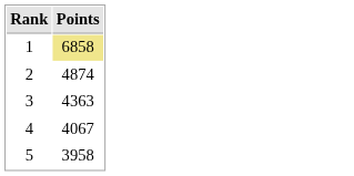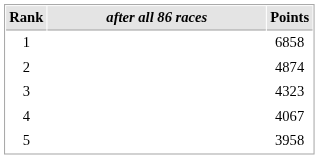 <table cellspacing="1" cellpadding="3" style="border:1px solid #aaa; font-size:86%;">
 <tr style="background:#e4e4e4;">
 <th style="border-bottom:1px solid #aaa; width:10px;">Rank</th>
+<th style="border-bottom:1px solid #aaa; width:200px;"><em>after all 86 races</em></th>
 <th style="border-bottom:1px solid #aaa; width:20px;">Points</th>
 </tr>
 <tr>
 <td align=center>1</td>
-<td align=center style="background: khaki;">6858</td>
+<td><strong></strong></td>
+<td align=center>6858</td>
 </tr>
 <tr>
 <td align=center>2</td>
+<td></td>
 <td align=center>4874</td>
 </tr>
 <tr>
 <td align=center>3</td>
-<td align=center>4363</td>
+<td></td>
+<td align=center>4323</td>
 </tr>
 <tr>
 <td align=center>4</td>
+<td>  </td>
 <td align=center>4067</td>
 </tr>
 <tr>
 <td align=center>5</td>
+<td></td>
 <td align=center>3958</td>
 </tr>
 </table>
